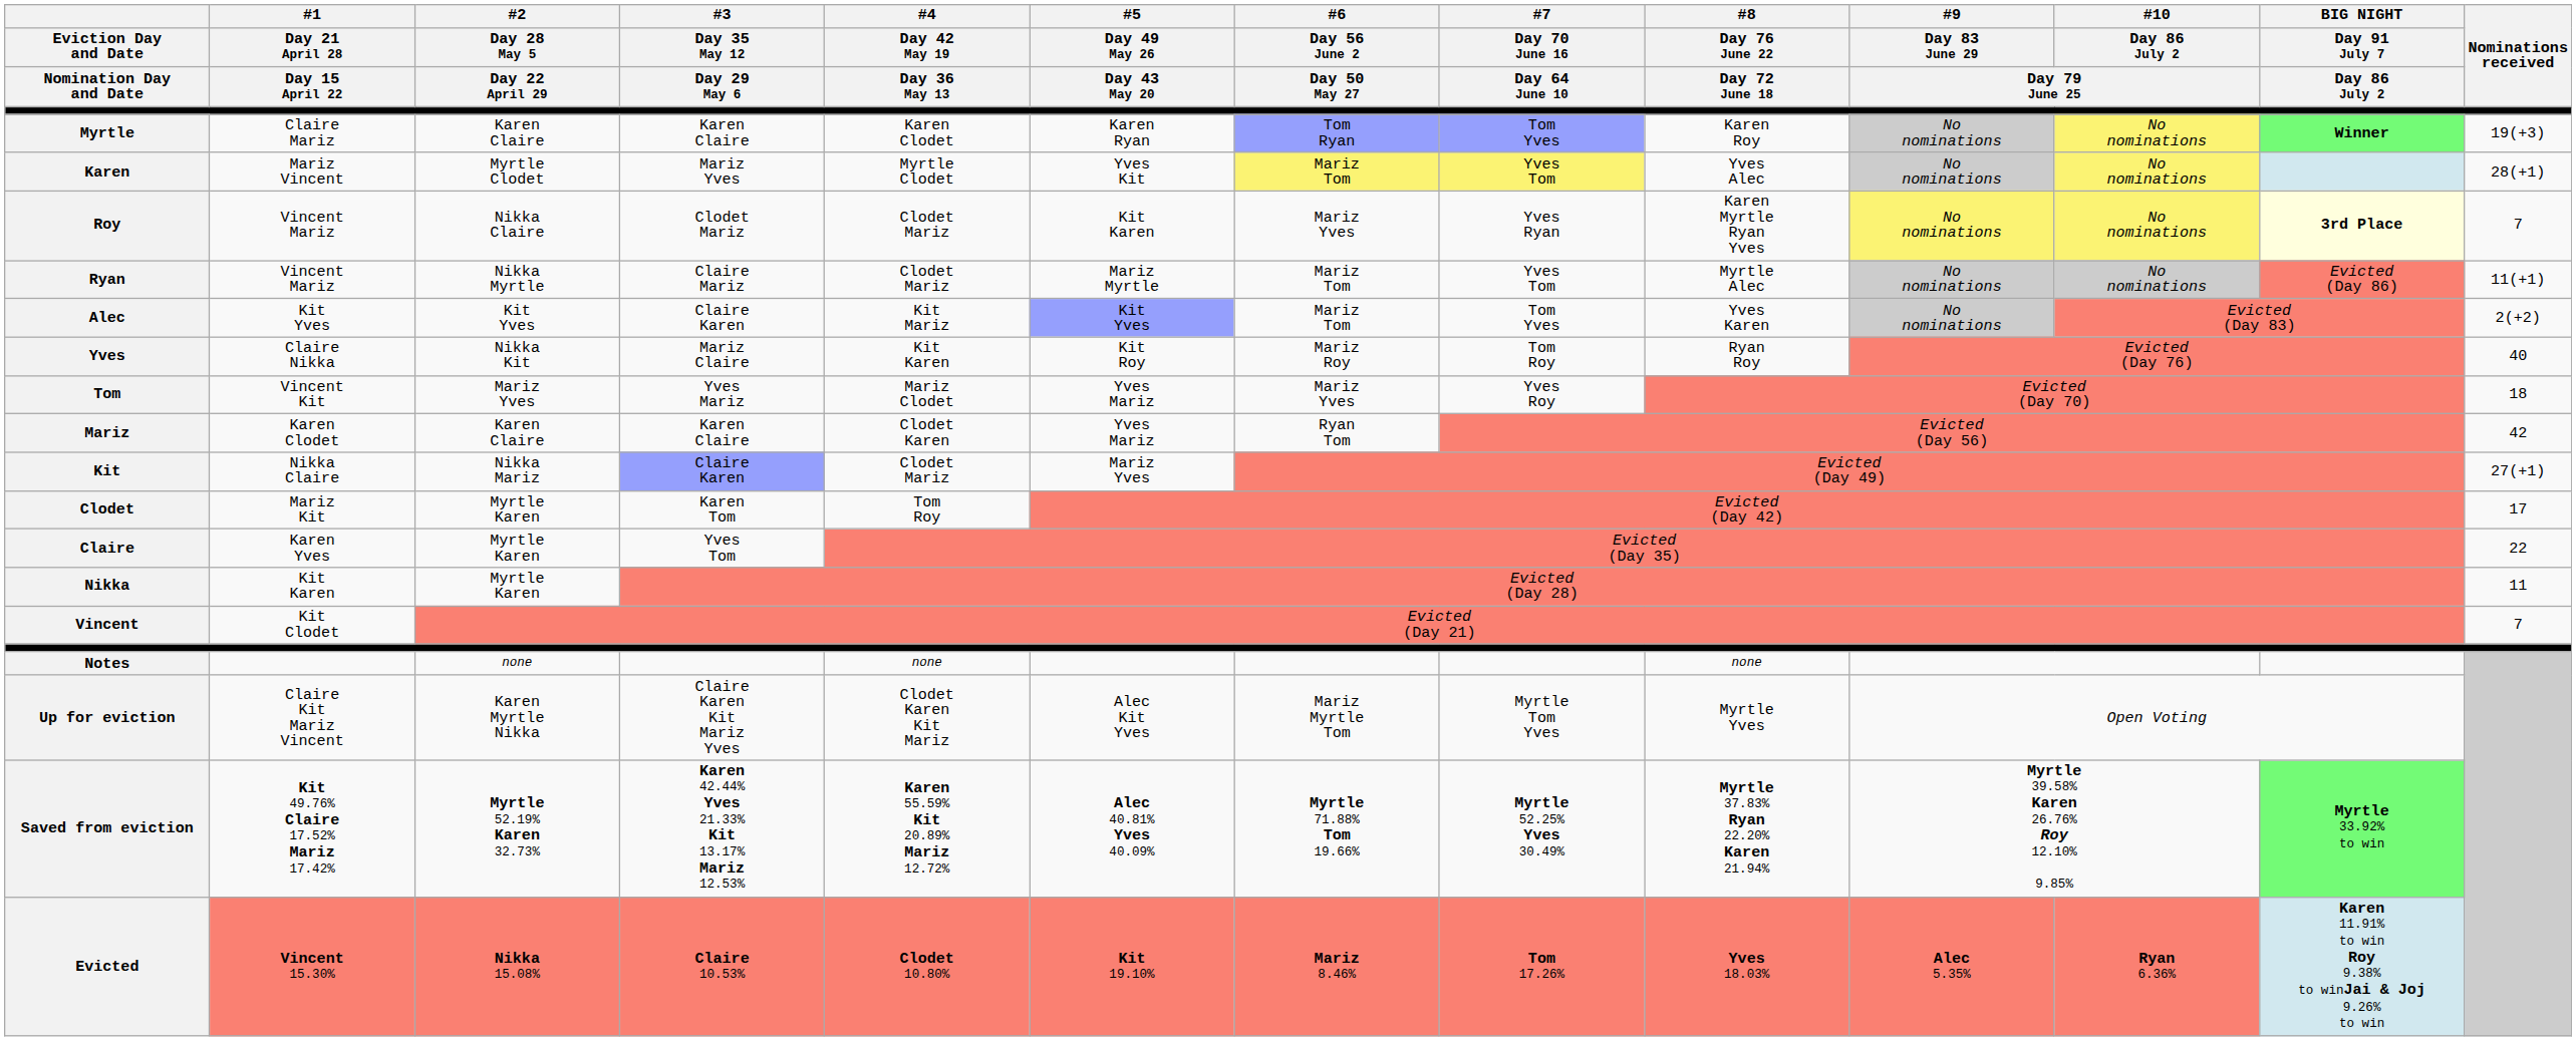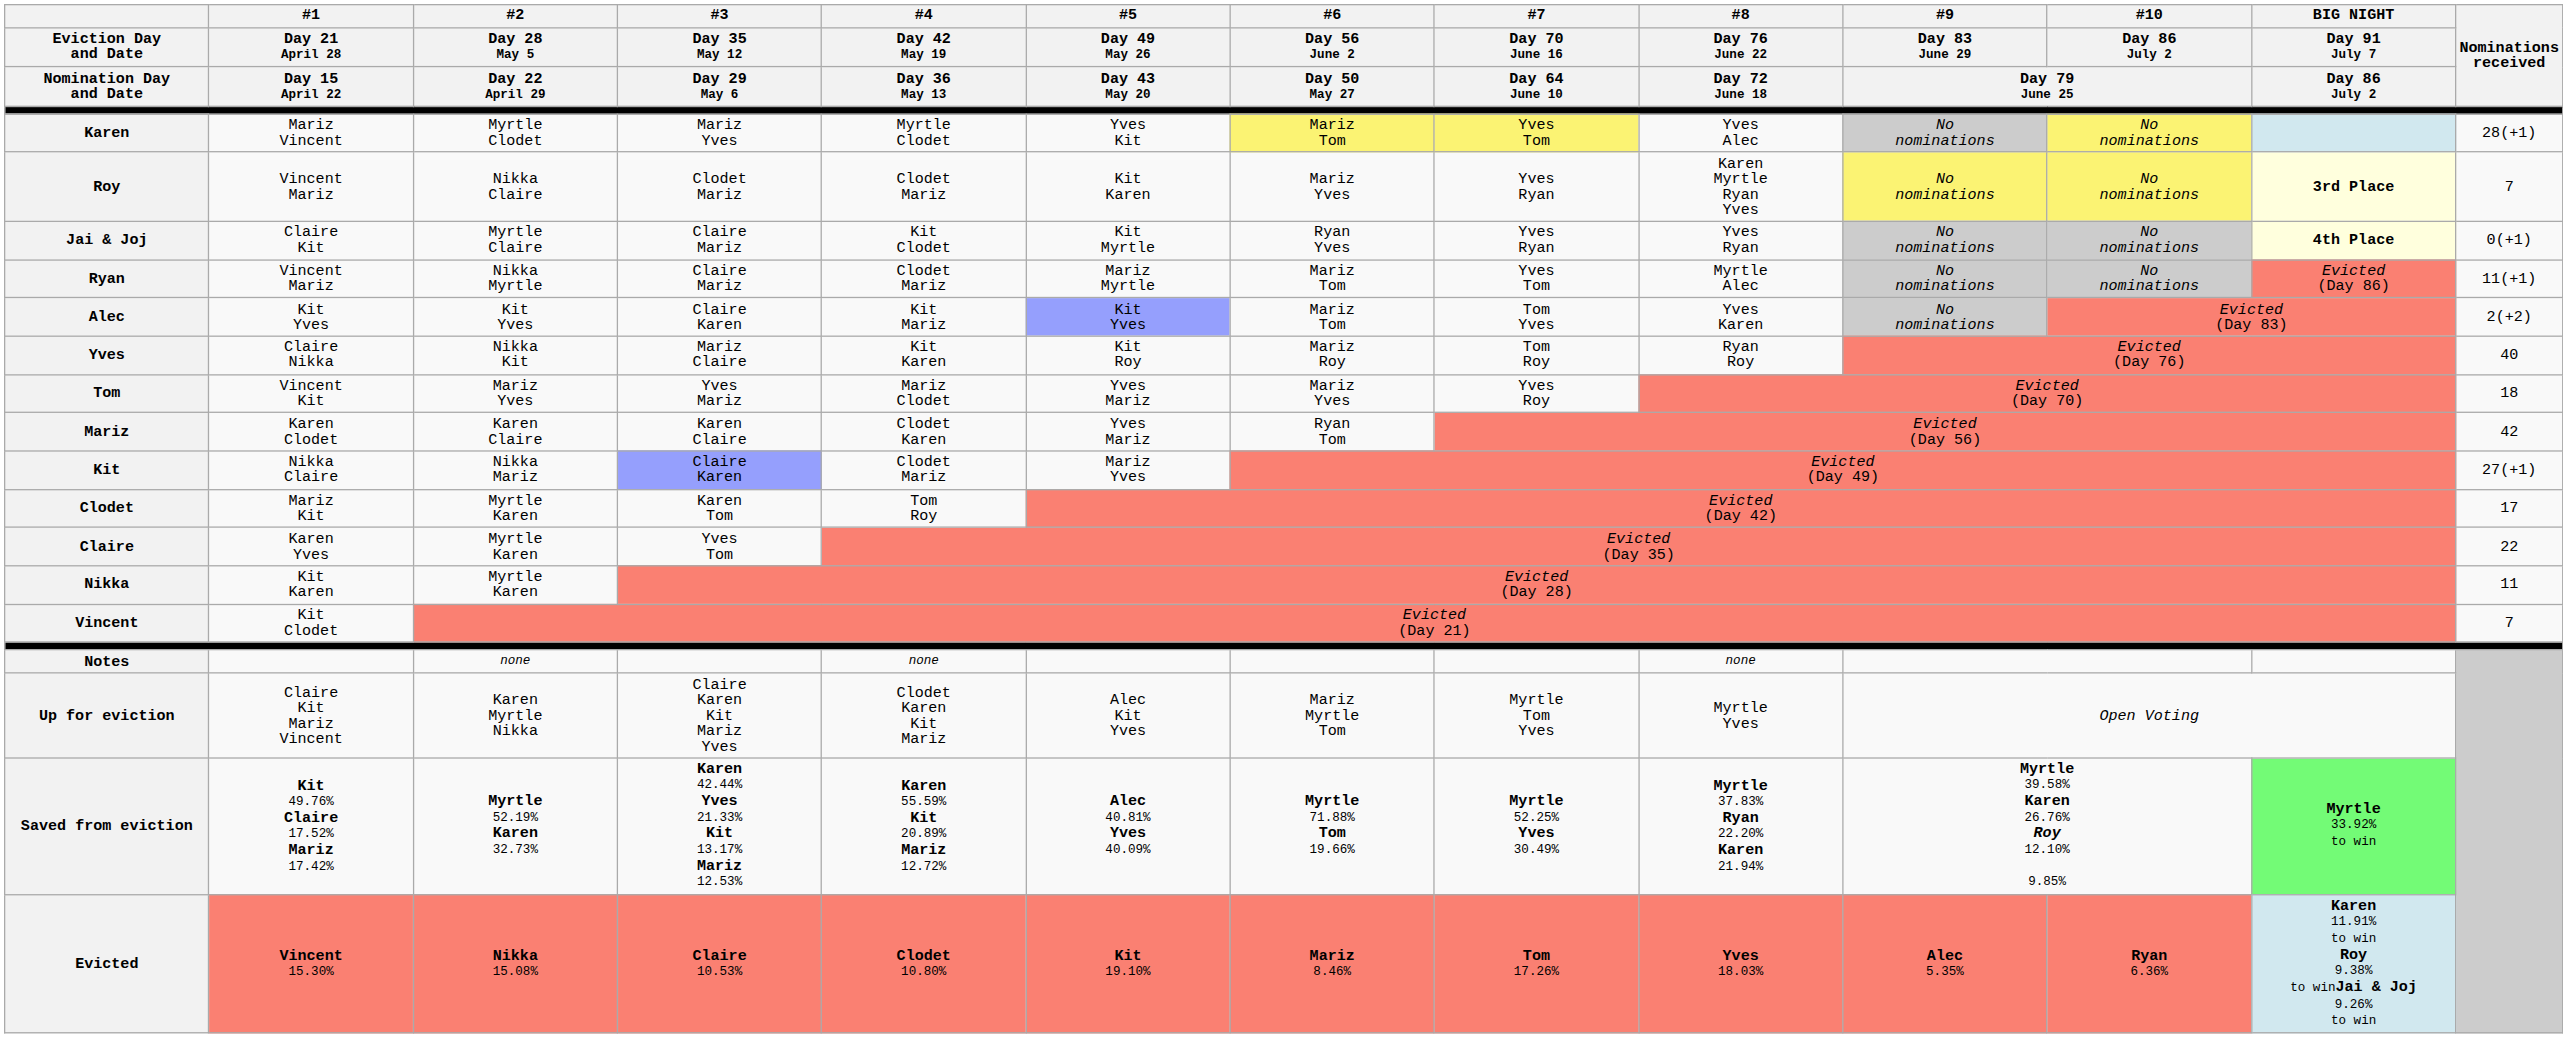 <table class="wikitable" style="width:100%; text-align:center; font-size:90%; line-height:12px;">
 <tr>
 <th style="width: 8%;"></th>
 <th style="width: 8%;">#1</th>
 <th style="width: 8%;">#2</th>
 <th style="width: 8%;">#3</th>
 <th style="width: 8%;">#4</th>
 <th style="width: 8%;">#5</th>
 <th style="width: 8%;">#6</th>
 <th style="width: 8%;">#7</th>
 <th style="width: 8%;">#8</th>
 <th style="width: 8%;">#9</th>
 <th style="width: 8%;">#10</th>
 <th style="width: 8%;">BIG NIGHT</th>
 <th style="width: 60%;" rowspan="3">Nominations received</th>
 </tr>
 <tr>
 <th>Eviction Day<br> and Date</th>
 <th><strong>Day 21</strong><br><small>April 28</small></th>
 <th><strong>Day 28</strong><br><small>May 5</small></th>
 <th><strong>Day 35</strong><br><small>May 12</small></th>
 <th><strong>Day 42</strong><br><small>May 19</small></th>
 <th><strong>Day 49</strong><br><small>May 26</small></th>
 <th><strong>Day 56</strong><br><small>June 2</small></th>
 <th><strong>Day 70</strong><br><small>June 16</small></th>
 <th><strong>Day 76</strong><br><small>June 22</small></th>
 <th><strong>Day 83</strong><br><small>June 29</small></th>
 <th><strong>Day 86</strong><br><small>July 2</small></th>
 <th><strong>Day 91</strong><br><small>July 7</small></th>
 </tr>
 <tr>
 <th>Nomination Day <br>and Date</th>
 <th><strong>Day 15</strong><br><small>April 22</small></th>
 <th><strong>Day 22</strong><br><small>April 29</small></th>
 <th><strong>Day 29</strong><br><small>May 6</small></th>
 <th><strong>Day 36</strong><br><small>May 13</small></th>
 <th><strong>Day 43</strong><br><small>May 20</small></th>
 <th><strong>Day 50</strong><br><small>May 27</small></th>
 <th><strong>Day 64</strong><br><small>June 10</small></th>
 <th><strong>Day 72</strong><br><small>June 18</small></th>
 <th colspan=2><strong>Day 79</strong><br><small>June 25</small></th>
 <th><strong>Day 86</strong><br><small>July 2</small></th>
 </tr>
 <tr>
 <th style="background:#000000;" colspan="13"></th>
 </tr>
 <tr>
-<th>Myrtle</th>
-<td>Claire<br>Mariz</td>
-<td>Karen<br>Claire</td>
-<td>Karen<br>Claire</td>
-<td>Karen<br>Clodet</td>
-<td>Karen<br>Ryan</td>
-<td style="background:#959FFD">Tom<br>Ryan</td>
-<td style="background:#959ffd">Tom<br>Yves</td>
-<td>Karen<br>Roy</td>
-<td style="background:#CCCCCC"><em>No<br>  nominations</em></td>
-<td style="background:#FBF373"><em>No<br>  nominations</em></td>
-<td style="background:#73FB76;"><strong>Winner</strong></td>
-<td>19(+3)</td>
-</tr>
-<tr>
 <th>Karen</th>
 <td>Mariz<br>Vincent</td>
 <td>Myrtle<br>Clodet</td>
 <td>Mariz<br>Yves</td>
 <td>Myrtle<br>Clodet</td>
 <td>Yves<br>Kit</td>
 <td style="background:#FBF373">Mariz<br>Tom</td>
 <td style="background:#FBF373">Yves<br>Tom</td>
 <td>Yves<br>Alec</td>
 <td style="background:#CCCCCC"><em>No<br>  nominations</em></td>
 <td style="background:#FBF373"><em>No<br>  nominations</em></td>
 <td style="background:#D1E8EF;"><strong></strong></td>
 <td>28(+1)</td>
 </tr>
 <tr>
 <th>Roy</th>
 <td>Vincent<br>Mariz</td>
 <td>Nikka<br>Claire</td>
 <td>Clodet<br>Mariz</td>
 <td>Clodet<br>Mariz</td>
 <td>Kit<br>Karen</td>
 <td>Mariz<br>Yves</td>
 <td>Yves<br>Ryan</td>
 <td>Karen<br>Myrtle<br>Ryan<br>Yves</td>
 <td style="background:#FBF373"><em>No<br>  nominations</em></td>
 <td style="background:#FBF373"><em>No<br>  nominations</em></td>
 <td style="background:#FFFFDD;"><strong>3rd Place</strong></td>
 <td>7</td>
+</tr>
+<tr>
+<th>Jai & Joj</th>
+<td>Claire<br>Kit</td>
+<td>Myrtle<br>Claire</td>
+<td>Claire<br>Mariz</td>
+<td>Kit<br>Clodet</td>
+<td>Kit<br>Myrtle</td>
+<td>Ryan<br>Yves</td>
+<td>Yves<br>Ryan</td>
+<td>Yves<br>Ryan</td>
+<td style="background:#CCCCCC"><em>No<br>  nominations</em></td>
+<td style="background:#CCCCCC"><em>No<br>  nominations</em></td>
+<td style="background:#FFFFDD;"><strong>4th Place</strong></td>
+<td>0(+1)</td>
 </tr>
 <tr>
 <th>Ryan</th>
 <td>Vincent<br>Mariz</td>
 <td>Nikka<br>Myrtle</td>
 <td>Claire<br>Mariz</td>
 <td>Clodet<br>Mariz</td>
 <td>Mariz<br>Myrtle</td>
 <td>Mariz<br>Tom</td>
 <td>Yves<br>Tom</td>
 <td>Myrtle<br>Alec</td>
 <td style="background:#CCCCCC"><em>No<br> nominations</em></td>
 <td style="background:#CCCCCC"><em>No<br>  nominations</em></td>
 <td style="background:#FA8072" colspan="1"><em>Evicted</em><br>(Day 86)</td>
 <td>11(+1)</td>
 </tr>
 <tr>
 <th>Alec</th>
 <td>Kit<br>Yves</td>
 <td>Kit<br>Yves</td>
 <td>Claire<br>Karen</td>
 <td>Kit<br>Mariz</td>
 <td style="background:#959FFD">Kit<br>Yves</td>
 <td>Mariz<br>Tom</td>
 <td>Tom<br>Yves</td>
 <td>Yves<br>Karen</td>
 <td style="background:#CCCCCC"><em>No<br>  nominations</em></td>
 <td style="background:#FA8072" colspan="2"><em>Evicted</em><br>(Day 83)</td>
 <td>2(+2)</td>
 </tr>
 <tr>
 <th>Yves</th>
 <td>Claire<br>Nikka</td>
 <td>Nikka<br>Kit</td>
 <td>Mariz<br>Claire</td>
 <td>Kit<br>Karen</td>
 <td>Kit<br>Roy</td>
 <td>Mariz<br>Roy</td>
 <td>Tom<br>Roy</td>
 <td>Ryan<br>Roy</td>
 <td style="background:#FA8072" colspan="3"><em>Evicted</em><br>(Day 76)</td>
 <td>40</td>
 </tr>
 <tr>
 <th>Tom</th>
 <td>Vincent<br>Kit</td>
 <td>Mariz<br>Yves</td>
 <td>Yves<br>Mariz</td>
 <td>Mariz<br>Clodet</td>
 <td>Yves<br>Mariz</td>
 <td>Mariz<br>Yves</td>
 <td>Yves<br>Roy</td>
 <td style="background:#FA8072" colspan="4"><em>Evicted</em><br>(Day 70)</td>
 <td>18</td>
 </tr>
 <tr>
 <th>Mariz</th>
 <td>Karen<br>Clodet</td>
 <td>Karen<br>Claire</td>
 <td>Karen<br>Claire</td>
 <td>Clodet<br>Karen</td>
 <td>Yves<br>Mariz</td>
 <td>Ryan<br>Tom</td>
 <td style="background:#FA8072" colspan="5"><em>Evicted</em><br>(Day 56)</td>
 <td>42</td>
 </tr>
 <tr>
 <th>Kit</th>
 <td>Nikka<br>Claire</td>
 <td>Nikka<br>Mariz</td>
 <td style="background:#959FFD">Claire<br>Karen</td>
 <td>Clodet<br>Mariz</td>
 <td>Mariz<br>Yves</td>
 <td style="background:#FA8072" colspan="6"><em>Evicted</em><br>(Day 49)</td>
 <td>27(+1)</td>
 </tr>
 <tr>
 <th>Clodet</th>
 <td>Mariz<br>Kit</td>
 <td>Myrtle<br>Karen</td>
 <td>Karen<br>Tom</td>
 <td>Tom<br>Roy</td>
 <td style="background:#FA8072" colspan="7"><em>Evicted</em><br>(Day 42)</td>
 <td>17</td>
 </tr>
 <tr>
 <th>Claire</th>
 <td>Karen<br>Yves</td>
 <td>Myrtle<br>Karen</td>
 <td>Yves<br>Tom</td>
 <td style="background:#FA8072" colspan="8"><em>Evicted</em><br>(Day 35)</td>
 <td>22</td>
 </tr>
 <tr>
 <th>Nikka</th>
 <td>Kit<br>Karen</td>
 <td>Myrtle<br>Karen</td>
 <td style="background:#FA8072" colspan="9"><em>Evicted</em><br>(Day 28)</td>
 <td>11</td>
 </tr>
 <tr>
 <th>Vincent</th>
 <td>Kit<br>Clodet</td>
 <td style="background:#FA8072" colspan="10"><em>Evicted</em><br>(Day 21)</td>
 <td>7</td>
 </tr>
 <tr>
 <th style="background:#000000;" colspan="13"></th>
 </tr>
 <tr>
 <th>Notes</th>
 <td></td>
 <td><em><small>none</small></em></td>
 <td></td>
 <td><em><small>none</small></em></td>
 <td></td>
 <td></td>
 <td></td>
 <td><em><small>none</small></em></td>
 <td colspan=2></td>
 <td></td>
 <td rowspan="6" style="background:#CCCCCC"></td>
 </tr>
 <tr>
 <th>Up for eviction</th>
 <td>Claire<br>Kit<br>Mariz<br>Vincent</td>
 <td>Karen<br>Myrtle<br>Nikka</td>
 <td>Claire<br>Karen<br>Kit<br>Mariz<br>Yves</td>
 <td>Clodet<br>Karen<br>Kit<br>Mariz</td>
 <td>Alec<br>Kit<br>Yves</td>
 <td>Mariz<br>Myrtle<br>Tom</td>
 <td>Myrtle<br>Tom<br>Yves</td>
 <td>Myrtle<br>Yves</td>
 <td colspan="3"><em>Open Voting</em></td>
 </tr>
 <tr>
 <th>Saved from eviction</th>
 <td><strong>Kit</strong><br><small>49.76%</small><br><strong>Claire</strong><br><small>17.52%</small><br><strong>Mariz</strong><br><small>17.42%</small></td>
 <td><strong>Myrtle</strong><br><small>52.19%</small><br><strong>Karen</strong><br><small>32.73%</small></td>
 <td><strong>Karen</strong><br><small>42.44%</small><br><strong>Yves</strong><br><small>21.33%</small><br><strong>Kit</strong><br><small>13.17%</small><br><strong>Mariz</strong><br><small>12.53%</small></td>
 <td><strong>Karen</strong><br><small>55.59%</small><br><strong>Kit</strong><br><small>20.89%</small><br><strong>Mariz</strong><br><small>12.72%</small></td>
 <td><strong>Alec</strong><br><small>40.81%</small><br><strong>Yves</strong><br><small>40.09%</small></td>
 <td><strong>Myrtle</strong><br><small>71.88%</small><br><strong>Tom</strong><br><small>19.66%</small></td>
 <td><strong>Myrtle</strong><br><small>52.25%</small><br><strong>Yves</strong><br><small>30.49%</small></td>
 <td><strong>Myrtle</strong><br><small>37.83%</small><br><strong>Ryan</strong><br><small>22.20%</small><br><strong>Karen</strong><br><small>21.94%</small></td>
 <td colspan=2><strong>Myrtle</strong><br><small>39.58%</small><br><strong>Karen</strong><br><small>26.76%</small><br><strong><em>Roy</em></strong><br><small>12.10%</small><br><strong></strong><br><small>9.85%</small><br></td>
 <td style="background:#73FB76"><strong>Myrtle</strong><br><small>33.92%</small><br><small>to win</small></td>
 </tr>
 <tr>
 <th>Evicted</th>
 <td style="background:#FA8072"><strong>Vincent</strong><br><small>15.30%</small></td>
 <td style="background:#FA8072"><strong>Nikka</strong><br><small>15.08%</small></td>
 <td style="background:#FA8072"><strong>Claire</strong><br><small>10.53%</small></td>
 <td style="background:#FA8072"><strong>Clodet</strong><br><small>10.80%</small></td>
 <td style="background:#FA8072"><strong>Kit</strong><br><small>19.10%</small></td>
 <td style="background:#FA8072"><strong>Mariz</strong><br><small>8.46%</small></td>
 <td style="background:#FA8072"><strong>Tom</strong><br><small>17.26%</small></td>
 <td style="background:#FA8072"><strong>Yves</strong><br><small>18.03%</small></td>
 <td style="background:#FA8072"><strong>Alec</strong><br><small>5.35%</small></td>
 <td style="background:#FA8072"><strong>Ryan</strong><br><small>6.36%</small></td>
 <td style="background:#D1E8EF"><strong>Karen</strong><br><small>11.91%</small><br><small>to win</small><br><strong>Roy</strong><br><small>9.38%</small><br><small>to win</small><strong>Jai & Joj</strong><br><small>9.26%</small><br><small>to win</small></td>
 </tr>
 </table>
